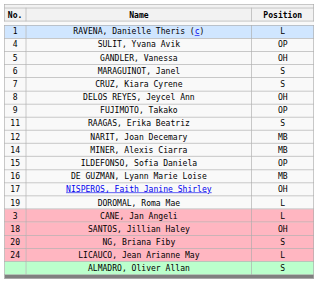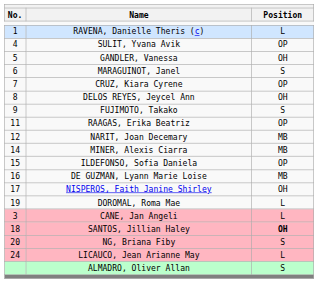 <table class='wikitable mw-collapsible mw-collapsed' style='text-align: center; width: 500px; border: none;'>
 <tr>
 <th style='text-align: left;' colspan=4></th>
 </tr>
 <tr>
 <th style='width: 7%;'>No.</th>
 <th>Name</th>
 <th style='width: 20%;'>Position</th>
 </tr>
 <tr>
 <td style='border: none;'></td>
 </tr>
 <tr bgcolor=#D0E6FF>
 <td>1</td>
 <td>RAVENA, Danielle Theris (<a href='#'>c</a>)</td>
 <td>L</td>
 </tr>
 <tr>
 <td>4</td>
 <td>SULIT, Yvana Avik</td>
 <td>OP</td>
 </tr>
 <tr>
 <td>5</td>
 <td>GANDLER, Vanessa</td>
 <td>OH</td>
 </tr>
 <tr>
 <td>6</td>
 <td>MARAGUINOT, Janel</td>
 <td>S</td>
 </tr>
 <tr>
 <td>7</td>
 <td>CRUZ, Kiara Cyrene</td>
-<td>S</td>
+<td>OP</td>
 </tr>
 <tr>
 <td>8</td>
 <td>DELOS REYES, Jeycel Ann</td>
 <td>OH</td>
 </tr>
 <tr>
 <td>9</td>
 <td>FUJIMOTO, Takako</td>
-<td>OP</td>
+<td>S</td>
 </tr>
 <tr>
 <td>11</td>
 <td>RAAGAS, Erika Beatriz</td>
-<td>S</td>
+<td>OP</td>
 </tr>
 <tr>
 <td>12</td>
 <td>NARIT, Joan Decemary</td>
 <td>MB</td>
 </tr>
 <tr>
 <td>14</td>
 <td>MINER, Alexis Ciarra</td>
 <td>MB</td>
 </tr>
 <tr>
 <td>15</td>
 <td>ILDEFONSO, Sofia Daniela</td>
 <td>OP</td>
 </tr>
 <tr>
 <td>16</td>
 <td>DE GUZMAN, Lyann Marie Loise</td>
 <td>MB</td>
 </tr>
 <tr>
 <td>17</td>
 <td><a href='#'>NISPEROS, Faith Janine Shirley</a></td>
 <td>OH</td>
 </tr>
 <tr>
 <td>19</td>
 <td>DOROMAL, Roma Mae</td>
 <td>L</td>
 </tr>
 <tr bgcolor=#FFB6C1>
 <td>3</td>
 <td>CANE, Jan Angeli</td>
 <td>L</td>
 </tr>
 <tr bgcolor=#FFB6C1>
 <td>18</td>
 <td>SANTOS, Jillian Haley</td>
-<td>OH</td>
+<td><strong>OH</strong></td>
 </tr>
 <tr bgcolor=#FFB6C1>
 <td>20</td>
 <td>NG, Briana Fiby</td>
 <td>S</td>
 </tr>
 <tr bgcolor=#FFB6C1>
 <td>24</td>
 <td>LICAUCO, Jean Arianne May</td>
 <td>L</td>
 </tr>
 <tr bgcolor=#BBFFCC>
 <td></td>
 <td>ALMADRO, Oliver Allan</td>
 <td>S</td>
 </tr>
 <tr>
 <th style='background: grey;' colspan=3></th>
 </tr>
 </table>
